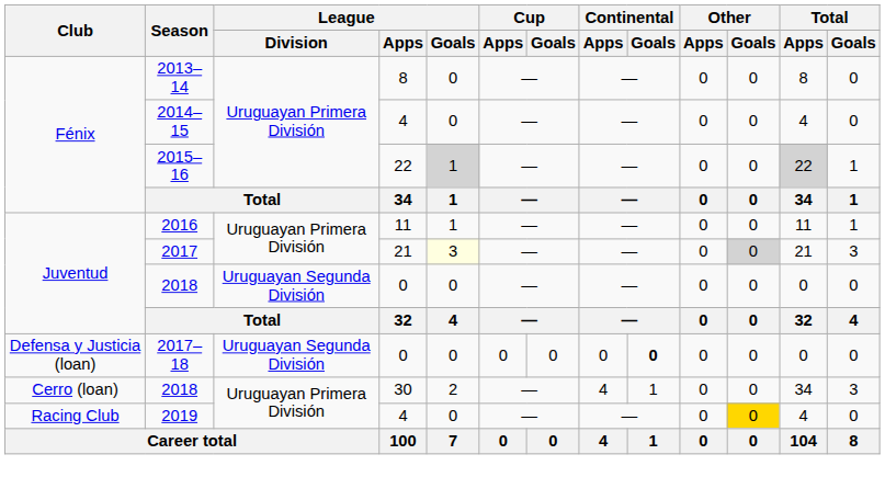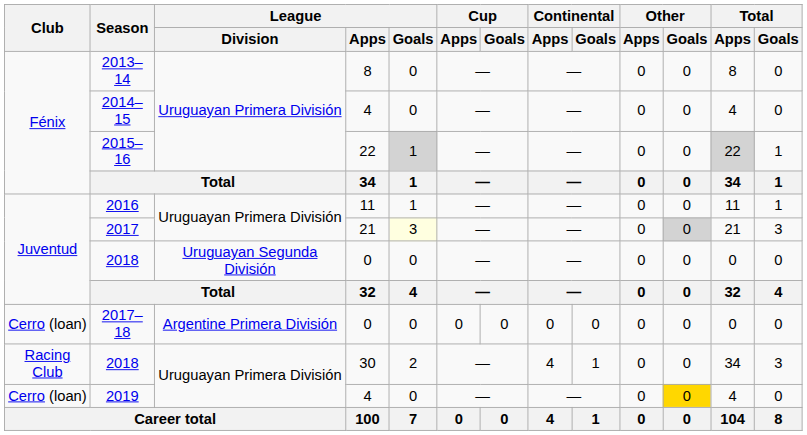 <table class="wikitable" style="text-align:center">
 <tr>
 <th rowspan="2">Club</th>
 <th rowspan="2">Season</th>
 <th colspan="3">League</th>
 <th colspan="2">Cup</th>
 <th colspan="2">Continental</th>
 <th colspan="2">Other</th>
 <th colspan="2">Total</th>
 </tr>
 <tr>
 <th>Division</th>
 <th>Apps</th>
 <th>Goals</th>
 <th>Apps</th>
 <th>Goals</th>
 <th>Apps</th>
 <th>Goals</th>
 <th>Apps</th>
 <th>Goals</th>
 <th>Apps</th>
 <th>Goals</th>
 </tr>
 <tr>
 <td rowspan="4"><a href='#'>Fénix</a></td>
 <td><a href='#'>2013–14</a></td>
 <td rowspan="3"><a href='#'>Uruguayan Primera División</a></td>
 <td>8</td>
 <td>0</td>
 <td colspan="2">—</td>
 <td colspan="2">—</td>
 <td>0</td>
 <td>0</td>
 <td>8</td>
 <td>0</td>
 </tr>
 <tr>
 <td><a href='#'>2014–15</a></td>
 <td>4</td>
 <td>0</td>
 <td colspan="2">—</td>
 <td colspan="2">—</td>
 <td>0</td>
 <td>0</td>
 <td>4</td>
 <td>0</td>
 </tr>
 <tr>
 <td><a href='#'>2015–16</a></td>
 <td>22</td>
 <td style="background: lightgrey;">1</td>
 <td colspan="2">—</td>
 <td colspan="2">—</td>
 <td>0</td>
 <td>0</td>
 <td style="background: lightgrey;">22</td>
 <td>1</td>
 </tr>
 <tr>
 <th colspan="2">Total</th>
 <th>34</th>
 <th>1</th>
 <th colspan="2">—</th>
 <th colspan="2">—</th>
 <th>0</th>
 <th>0</th>
 <th>34</th>
 <th>1</th>
 </tr>
 <tr>
 <td rowspan="4"><a href='#'>Juventud</a></td>
 <td><a href='#'>2016</a></td>
 <td rowspan="2">Uruguayan Primera División</td>
 <td>11</td>
 <td>1</td>
 <td colspan="2">—</td>
 <td colspan="2">—</td>
 <td>0</td>
 <td>0</td>
 <td>11</td>
 <td>1</td>
 </tr>
 <tr>
 <td><a href='#'>2017</a></td>
 <td>21</td>
 <td style="background: lightyellow;">3</td>
 <td colspan="2">—</td>
 <td colspan="2">—</td>
 <td>0</td>
 <td style="background: lightgrey;">0</td>
 <td>21</td>
 <td>3</td>
 </tr>
 <tr>
 <td><a href='#'>2018</a></td>
 <td rowspan="1"><a href='#'>Uruguayan Segunda División</a></td>
 <td>0</td>
 <td>0</td>
 <td colspan="2">—</td>
 <td colspan="2">—</td>
 <td>0</td>
 <td>0</td>
 <td>0</td>
 <td>0</td>
 </tr>
 <tr>
 <th colspan="2">Total</th>
 <th>32</th>
 <th>4</th>
 <th colspan="2">—</th>
 <th colspan="2">—</th>
 <th>0</th>
 <th>0</th>
 <th>32</th>
 <th>4</th>
 </tr>
 <tr>
-<td rowspan="1"><a href='#'>Defensa y Justicia</a> (loan)</td>
+<td rowspan="1"><a href='#'>Cerro</a> (loan)</td>
 <td><a href='#'>2017–18</a></td>
-<td rowspan="1"><a href='#'>Uruguayan Segunda División</a></td>
+<td rowspan="1"><a href='#'>Argentine Primera División</a></td>
 <td>0</td>
 <td>0</td>
 <td>0</td>
 <td>0</td>
 <td>0</td>
-<td><strong>0</strong></td>
+<td>0</td>
 <td>0</td>
 <td>0</td>
 <td>0</td>
 <td>0</td>
 </tr>
 <tr>
-<td rowspan="1"><a href='#'>Cerro</a> (loan)</td>
+<td rowspan="1"><a href='#'>Racing Club</a></td>
 <td><a href='#'>2018</a></td>
 <td rowspan="2">Uruguayan Primera División</td>
 <td>30</td>
 <td>2</td>
 <td colspan="2">—</td>
 <td>4</td>
 <td>1</td>
 <td>0</td>
 <td>0</td>
 <td>34</td>
 <td>3</td>
 </tr>
 <tr>
-<td rowspan="1"><a href='#'>Racing Club</a></td>
+<td rowspan="1"><a href='#'>Cerro</a> (loan)</td>
 <td><a href='#'>2019</a></td>
 <td>4</td>
 <td>0</td>
 <td colspan="2">—</td>
 <td colspan="2">—</td>
 <td>0</td>
 <td style="background: gold;">0</td>
 <td>4</td>
 <td>0</td>
 </tr>
 <tr>
 <th colspan="3">Career total</th>
 <th>100</th>
 <th>7</th>
 <th>0</th>
 <th>0</th>
 <th>4</th>
 <th>1</th>
 <th>0</th>
 <th>0</th>
 <th>104</th>
 <th>8</th>
 </tr>
 </table>
